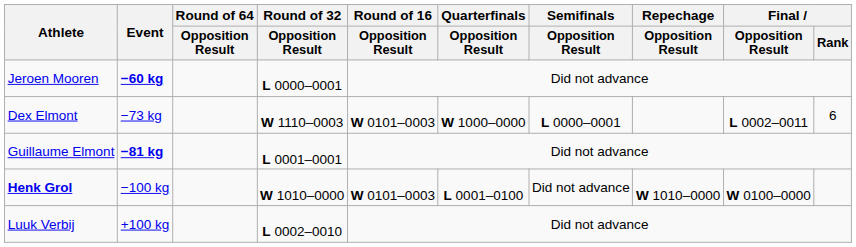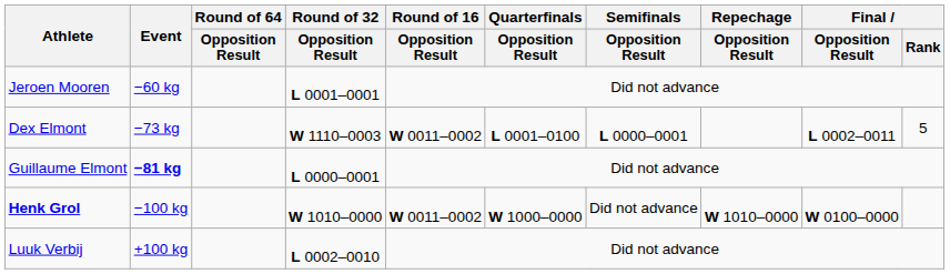 <table class="wikitable" style="font-size:90%">
 <tr>
 <th rowspan="2">Athlete</th>
 <th rowspan="2">Event</th>
 <th>Round of 64</th>
 <th>Round of 32</th>
 <th>Round of 16</th>
 <th>Quarterfinals</th>
 <th>Semifinals</th>
 <th>Repechage</th>
 <th colspan=2>Final / </th>
 </tr>
 <tr style="font-size:95%">
 <th>Opposition<br>Result</th>
 <th>Opposition<br>Result</th>
 <th>Opposition<br>Result</th>
 <th>Opposition<br>Result</th>
 <th>Opposition<br>Result</th>
 <th>Opposition<br>Result</th>
 <th>Opposition<br>Result</th>
 <th>Rank</th>
 </tr>
 <tr align=center>
 <td align=left><a href='#'>Jeroen Mooren</a></td>
-<td align=left><strong><a href='#'>−60 kg</a></strong></td>
+<td align=left><a href='#'>−60 kg</a></td>
 <td></td>
-<td><br><strong>L</strong> 0000–0001</td>
+<td><br><strong>L</strong> 0001–0001</td>
 <td colspan=6>Did not advance</td>
 </tr>
 <tr align=center>
 <td align=left><a href='#'>Dex Elmont</a></td>
 <td align=left><a href='#'>−73 kg</a></td>
 <td></td>
 <td><br> <strong>W</strong> 1110–0003</td>
-<td><br><strong>W</strong> 0101–0003</td>
-<td><br><strong>W</strong> 1000–0000</td>
+<td><br><strong>W</strong> 0011–0002</td>
+<td><br><strong>L</strong> 0001–0100</td>
 <td><br><strong>L</strong> 0000–0001</td>
 <td></td>
 <td><br><strong>L</strong> 0002–0011</td>
-<td>6</td>
+<td>5</td>
 </tr>
 <tr align=center>
 <td align=left><a href='#'>Guillaume Elmont</a></td>
 <td align=left><strong><a href='#'>−81 kg</a></strong></td>
 <td></td>
-<td><br><strong>L</strong> 0001–0001</td>
+<td><br><strong>L</strong> 0000–0001</td>
 <td colspan=7>Did not advance</td>
 </tr>
 <tr align=center>
 <td align=left><strong><a href='#'>Henk Grol</a></strong></td>
 <td align=left><a href='#'>−100 kg</a></td>
 <td></td>
 <td><br><strong>W</strong> 1010–0000</td>
-<td><br><strong>W</strong> 0101–0003</td>
-<td><br><strong>L</strong> 0001–0100</td>
+<td><br><strong>W</strong> 0011–0002</td>
+<td><br><strong>W</strong> 1000–0000</td>
 <td>Did not advance</td>
 <td><br><strong>W</strong> 1010–0000</td>
 <td><br><strong>W</strong> 0100–0000</td>
 <td></td>
 </tr>
 <tr align=center>
 <td align=left><a href='#'>Luuk Verbij</a></td>
 <td align=left><a href='#'>+100 kg</a></td>
 <td></td>
 <td><br><strong>L</strong> 0002–0010</td>
 <td colspan=6>Did not advance</td>
 </tr>
 </table>
